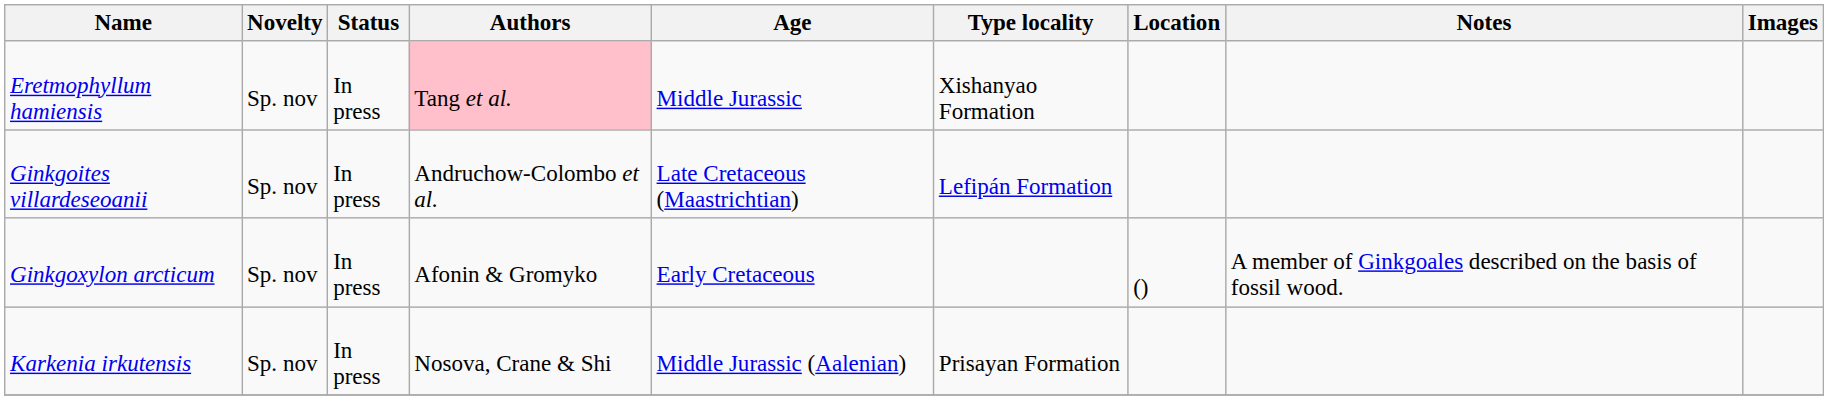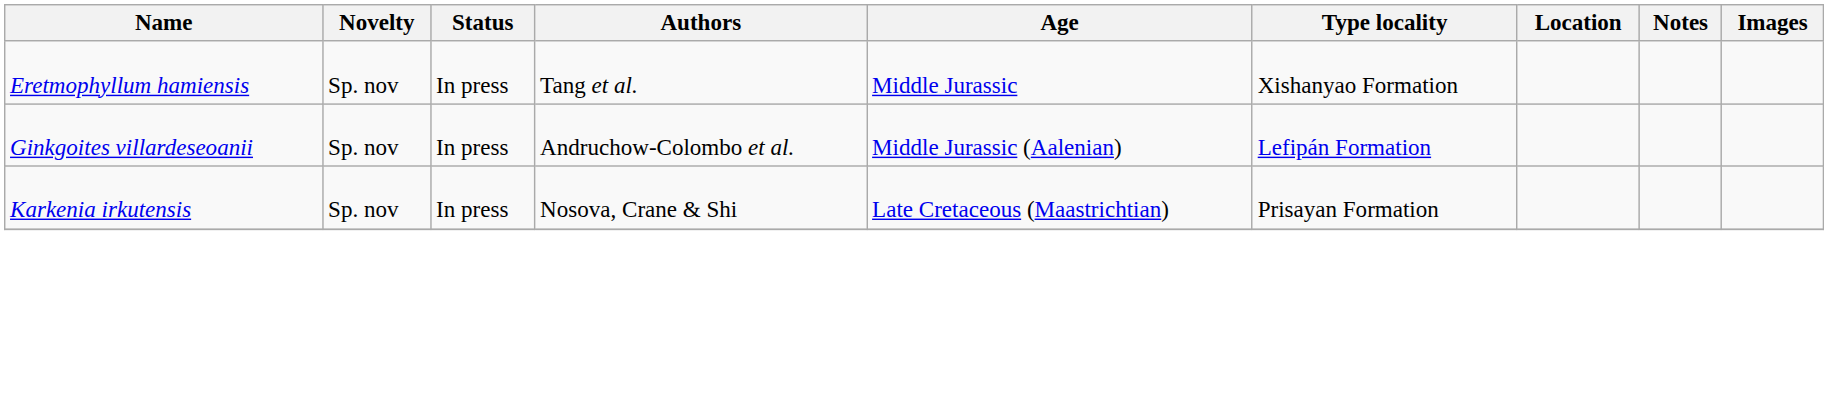 <table class="wikitable sortable" align="center" width="100%">
 <tr>
 <th>Name</th>
 <th>Novelty</th>
 <th>Status</th>
 <th>Authors</th>
 <th>Age</th>
 <th>Type locality</th>
 <th>Location</th>
 <th>Notes</th>
 <th>Images</th>
 </tr>
 <tr>
 <td><br><em><a href='#'>Eretmophyllum hamiensis</a></em></td>
 <td><br>Sp. nov</td>
 <td><br>In press</td>
-<td style="background: pink;"><br>Tang <em>et al.</em></td>
+<td><br>Tang <em>et al.</em></td>
 <td><br><a href='#'>Middle Jurassic</a></td>
 <td><br>Xishanyao Formation</td>
 <td><br></td>
 <td></td>
 <td></td>
 </tr>
 <tr>
 <td><br><em><a href='#'>Ginkgoites villardeseoanii</a></em></td>
 <td><br>Sp. nov</td>
 <td><br>In press</td>
 <td><br>Andruchow-Colombo <em>et al.</em></td>
-<td><br><a href='#'>Late Cretaceous</a> (<a href='#'>Maastrichtian</a>)</td>
+<td><br><a href='#'>Middle Jurassic</a> (<a href='#'>Aalenian</a>)</td>
 <td><br><a href='#'>Lefipán Formation</a></td>
 <td><br></td>
 <td></td>
-<td></td>
-</tr>
-<tr>
-<td><br><em><a href='#'>Ginkgoxylon arcticum</a></em></td>
-<td><br>Sp. nov</td>
-<td><br>In press</td>
-<td><br>Afonin & Gromyko</td>
-<td><br><a href='#'>Early Cretaceous</a></td>
-<td></td>
-<td><br><br>()</td>
-<td><br>A member of <a href='#'>Ginkgoales</a> described on the basis of fossil wood.</td>
 <td></td>
 </tr>
 <tr>
 <td><br><em><a href='#'>Karkenia irkutensis</a></em></td>
 <td><br>Sp. nov</td>
 <td><br>In press</td>
 <td><br>Nosova, Crane & Shi</td>
-<td><br><a href='#'>Middle Jurassic</a> (<a href='#'>Aalenian</a>)</td>
+<td><br><a href='#'>Late Cretaceous</a> (<a href='#'>Maastrichtian</a>)</td>
 <td><br>Prisayan Formation</td>
 <td><br></td>
 <td></td>
 <td></td>
 </tr>
 <tr>
 </tr>
 </table>
